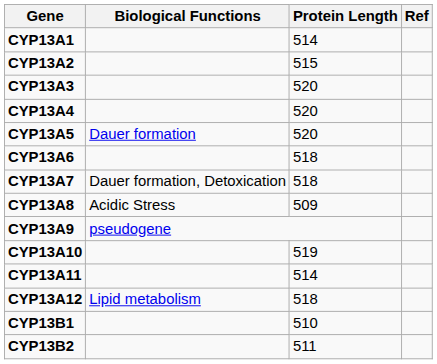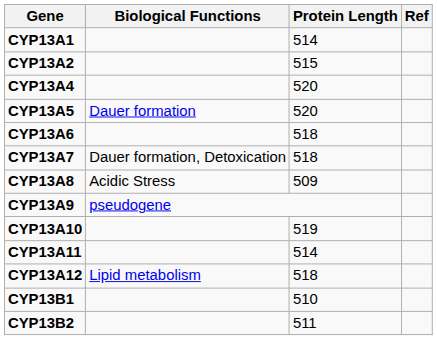 <table class="wikitable sortable">
 <tr>
 <th>Gene</th>
 <th>Biological Functions</th>
 <th>Protein Length</th>
 <th>Ref</th>
 </tr>
 <tr>
 <td><strong>CYP13A1</strong></td>
 <td></td>
 <td>514</td>
 <td></td>
 </tr>
 <tr>
 <td><strong>CYP13A2</strong></td>
 <td></td>
 <td>515</td>
-<td></td>
-</tr>
-<tr>
-<td><strong>CYP13A3</strong></td>
-<td></td>
-<td>520</td>
 <td></td>
 </tr>
 <tr>
 <td><strong>CYP13A4</strong></td>
 <td></td>
 <td>520</td>
 <td></td>
 </tr>
 <tr>
 <td><strong>CYP13A5</strong></td>
 <td><a href='#'>Dauer formation</a></td>
 <td>520</td>
 <td></td>
 </tr>
 <tr>
 <td><strong>CYP13A6</strong></td>
 <td></td>
 <td>518</td>
 <td></td>
 </tr>
 <tr>
 <td><strong>CYP13A7</strong></td>
 <td>Dauer formation, Detoxication</td>
 <td>518</td>
 <td></td>
 </tr>
 <tr>
 <td><strong>CYP13A8</strong></td>
 <td>Acidic Stress</td>
 <td>509</td>
 <td></td>
 </tr>
 <tr>
 <td><strong>CYP13A9</strong></td>
 <td colspan=2><a href='#'>pseudogene</a></td>
 <td></td>
 </tr>
 <tr>
 <td><strong>CYP13A10</strong></td>
 <td></td>
 <td>519</td>
 <td></td>
 </tr>
 <tr>
 <td><strong>CYP13A11</strong></td>
 <td></td>
 <td>514</td>
 <td></td>
 </tr>
 <tr>
 <td><strong>CYP13A12</strong></td>
 <td><a href='#'>Lipid metabolism</a></td>
 <td>518</td>
 <td></td>
 </tr>
 <tr>
 <td><strong>CYP13B1</strong></td>
 <td></td>
 <td>510</td>
 <td></td>
 </tr>
 <tr>
 <td><strong>CYP13B2</strong></td>
 <td></td>
 <td>511</td>
 <td></td>
 </tr>
 </table>
